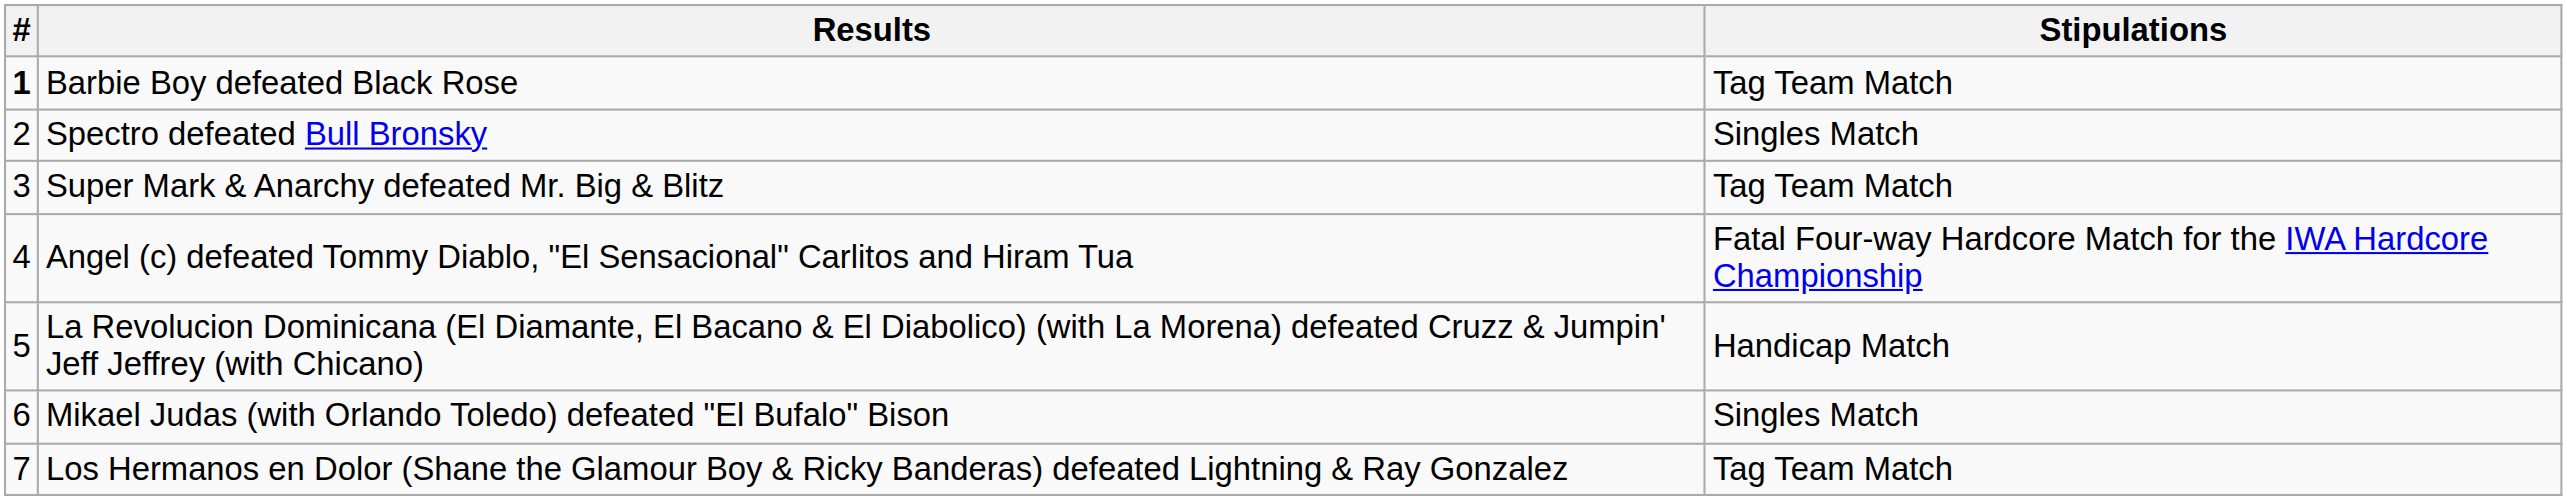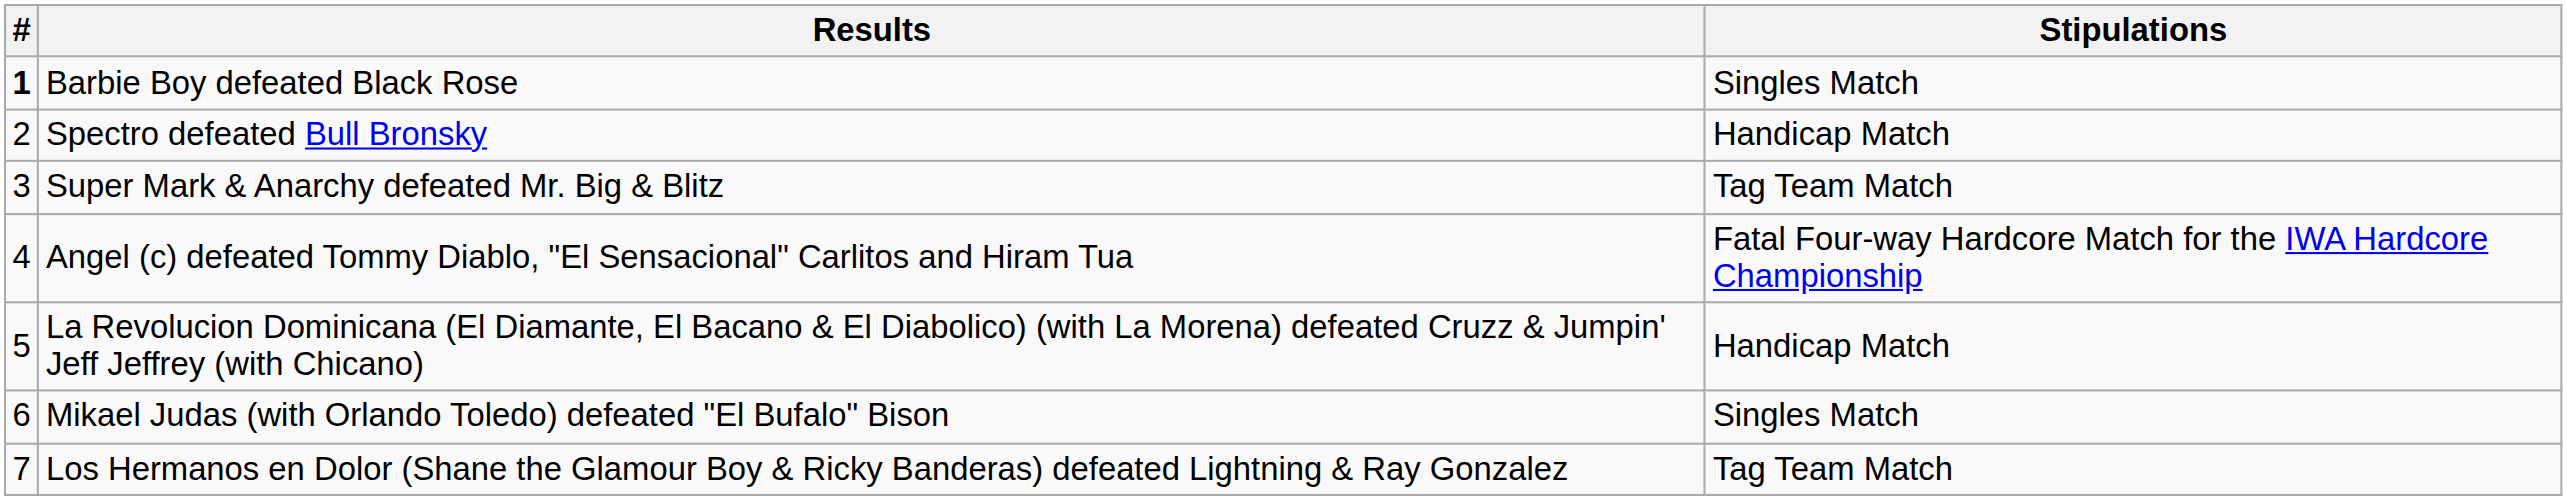 <table class="wikitable">
 <tr>
 <th>#</th>
 <th>Results</th>
 <th>Stipulations</th>
 </tr>
 <tr>
 <td><strong>1</strong></td>
 <td>Barbie Boy defeated Black Rose</td>
-<td>Tag Team Match</td>
+<td>Singles Match</td>
 </tr>
 <tr>
 <td>2</td>
 <td>Spectro defeated <a href='#'>Bull Bronsky</a></td>
-<td>Singles Match</td>
+<td>Handicap Match</td>
 </tr>
 <tr>
 <td>3</td>
 <td>Super Mark & Anarchy defeated Mr. Big & Blitz</td>
 <td>Tag Team Match</td>
 </tr>
 <tr>
 <td>4</td>
 <td>Angel (c) defeated Tommy Diablo, "El Sensacional" Carlitos and Hiram Tua</td>
 <td>Fatal Four-way Hardcore Match for the <a href='#'>IWA Hardcore Championship</a></td>
 </tr>
 <tr>
 <td>5</td>
 <td>La Revolucion Dominicana (El Diamante, El Bacano & El Diabolico) (with La Morena) defeated Cruzz & Jumpin' Jeff Jeffrey (with Chicano)</td>
 <td>Handicap Match</td>
 </tr>
 <tr>
 <td>6</td>
 <td>Mikael Judas (with Orlando Toledo) defeated "El Bufalo" Bison</td>
 <td>Singles Match</td>
 </tr>
 <tr>
 <td>7</td>
 <td>Los Hermanos en Dolor (Shane the Glamour Boy & Ricky Banderas) defeated Lightning & Ray Gonzalez</td>
 <td>Tag Team Match</td>
 </tr>
 </table>
